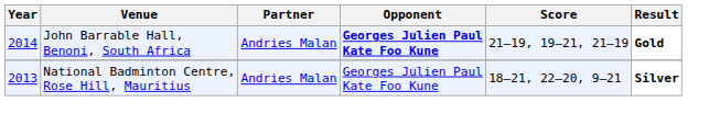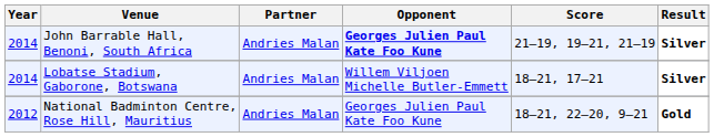 <table class="sortable wikitable" style="font-size: 90%;">
 <tr>
 <th>Year</th>
 <th>Venue</th>
 <th>Partner</th>
 <th>Opponent</th>
 <th>Score</th>
 <th>Result</th>
 </tr>
 <tr style="background:#ECF2FF">
 <td align="center"><a href='#'>2014</a></td>
 <td align="left">John Barrable Hall,<br><a href='#'>Benoni</a>, <a href='#'>South Africa</a></td>
 <td align="left"> <a href='#'>Andries Malan</a></td>
 <td align="left"><strong> <a href='#'>Georges Julien Paul</a> <br>  <a href='#'>Kate Foo Kune</a></strong></td>
 <td align="left">21–19, 19–21, 21–19</td>
-<td style="text-align:left; background:white"> <strong>Gold</strong></td>
-</tr>
-<tr>
+<td style="text-align:left; background:white"> <strong>Silver</strong></td>
 </tr>
 <tr>
 </tr>
 <tr style="background:#ECF2FF">
-<td style="text-align:center;"><a href='#'>2013</a></td>
+<td align="center"><a href='#'>2014</a></td>
+<td align="left"><a href='#'>Lobatse Stadium</a>,<br><a href='#'>Gaborone</a>, <a href='#'>Botswana</a></td>
+<td align="left"> <a href='#'>Andries Malan</a></td>
+<td align="left"> <a href='#'>Willem Viljoen</a> <br>  <a href='#'>Michelle Butler-Emmett</a></td>
+<td align="left">18–21, 17–21</td>
+<td style="text-align:left; background:white"> <strong>Silver</strong></td>
+</tr>
+<tr>
+</tr>
+<tr style="background:#ECF2FF">
+<td style="text-align:center;"><a href='#'>2012</a></td>
 <td style="text-align:left;">National Badminton Centre,<br><a href='#'>Rose Hill</a>, <a href='#'>Mauritius</a></td>
 <td align="left"> <a href='#'>Andries Malan</a></td>
 <td align="left"> <a href='#'>Georges Julien Paul</a> <br>  <a href='#'>Kate Foo Kune</a></td>
 <td align="left">18–21, 22–20, 9–21</td>
-<td style="text-align:left; background:white"> <strong>Silver</strong></td>
+<td style="text-align:left; background:white"> <strong>Gold</strong></td>
 </tr>
 </table>
